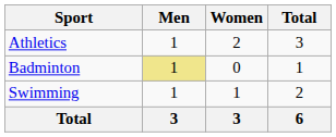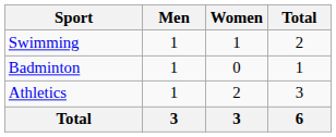 <table class="wikitable sortable" style="text-align:center;">
 <tr>
 <th width=130>Sport</th>
 <th width=55>Men</th>
 <th width=55>Women</th>
 <th width=55>Total</th>
 </tr>
 <tr>
+<td align=left><a href='#'>Swimming</a></td>
+<td>1</td>
+<td>1</td>
+<td>2</td>
+</tr>
+<tr>
+<td align=left><a href='#'>Badminton</a></td>
+<td>1</td>
+<td>0</td>
+<td>1</td>
+</tr>
+<tr>
 <td align=left><a href='#'>Athletics</a></td>
 <td>1</td>
 <td>2</td>
 <td>3</td>
-</tr>
-<tr>
-<td align=left><a href='#'>Badminton</a></td>
-<td style="background: khaki;">1</td>
-<td>0</td>
-<td>1</td>
-</tr>
-<tr>
-<td align=left><a href='#'>Swimming</a></td>
-<td>1</td>
-<td>1</td>
-<td>2</td>
 </tr>
 <tr>
 <th>Total</th>
 <th>3</th>
 <th>3</th>
 <th>6</th>
 </tr>
 </table>
